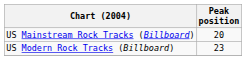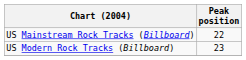 <table class="wikitable">
 <tr>
 <th>Chart (2004)</th>
 <th>Peak<br>position</th>
 </tr>
 <tr>
 <td>US <a href='#'>Mainstream Rock Tracks</a> (<em><a href='#'>Billboard</a></em>)</td>
-<td align="center">20</td>
+<td align="center">22</td>
 </tr>
 <tr>
 <td>US <a href='#'>Modern Rock Tracks</a> (<em>Billboard</em>)</td>
 <td align="center">23</td>
 </tr>
 <tr>
 </tr>
 </table>
